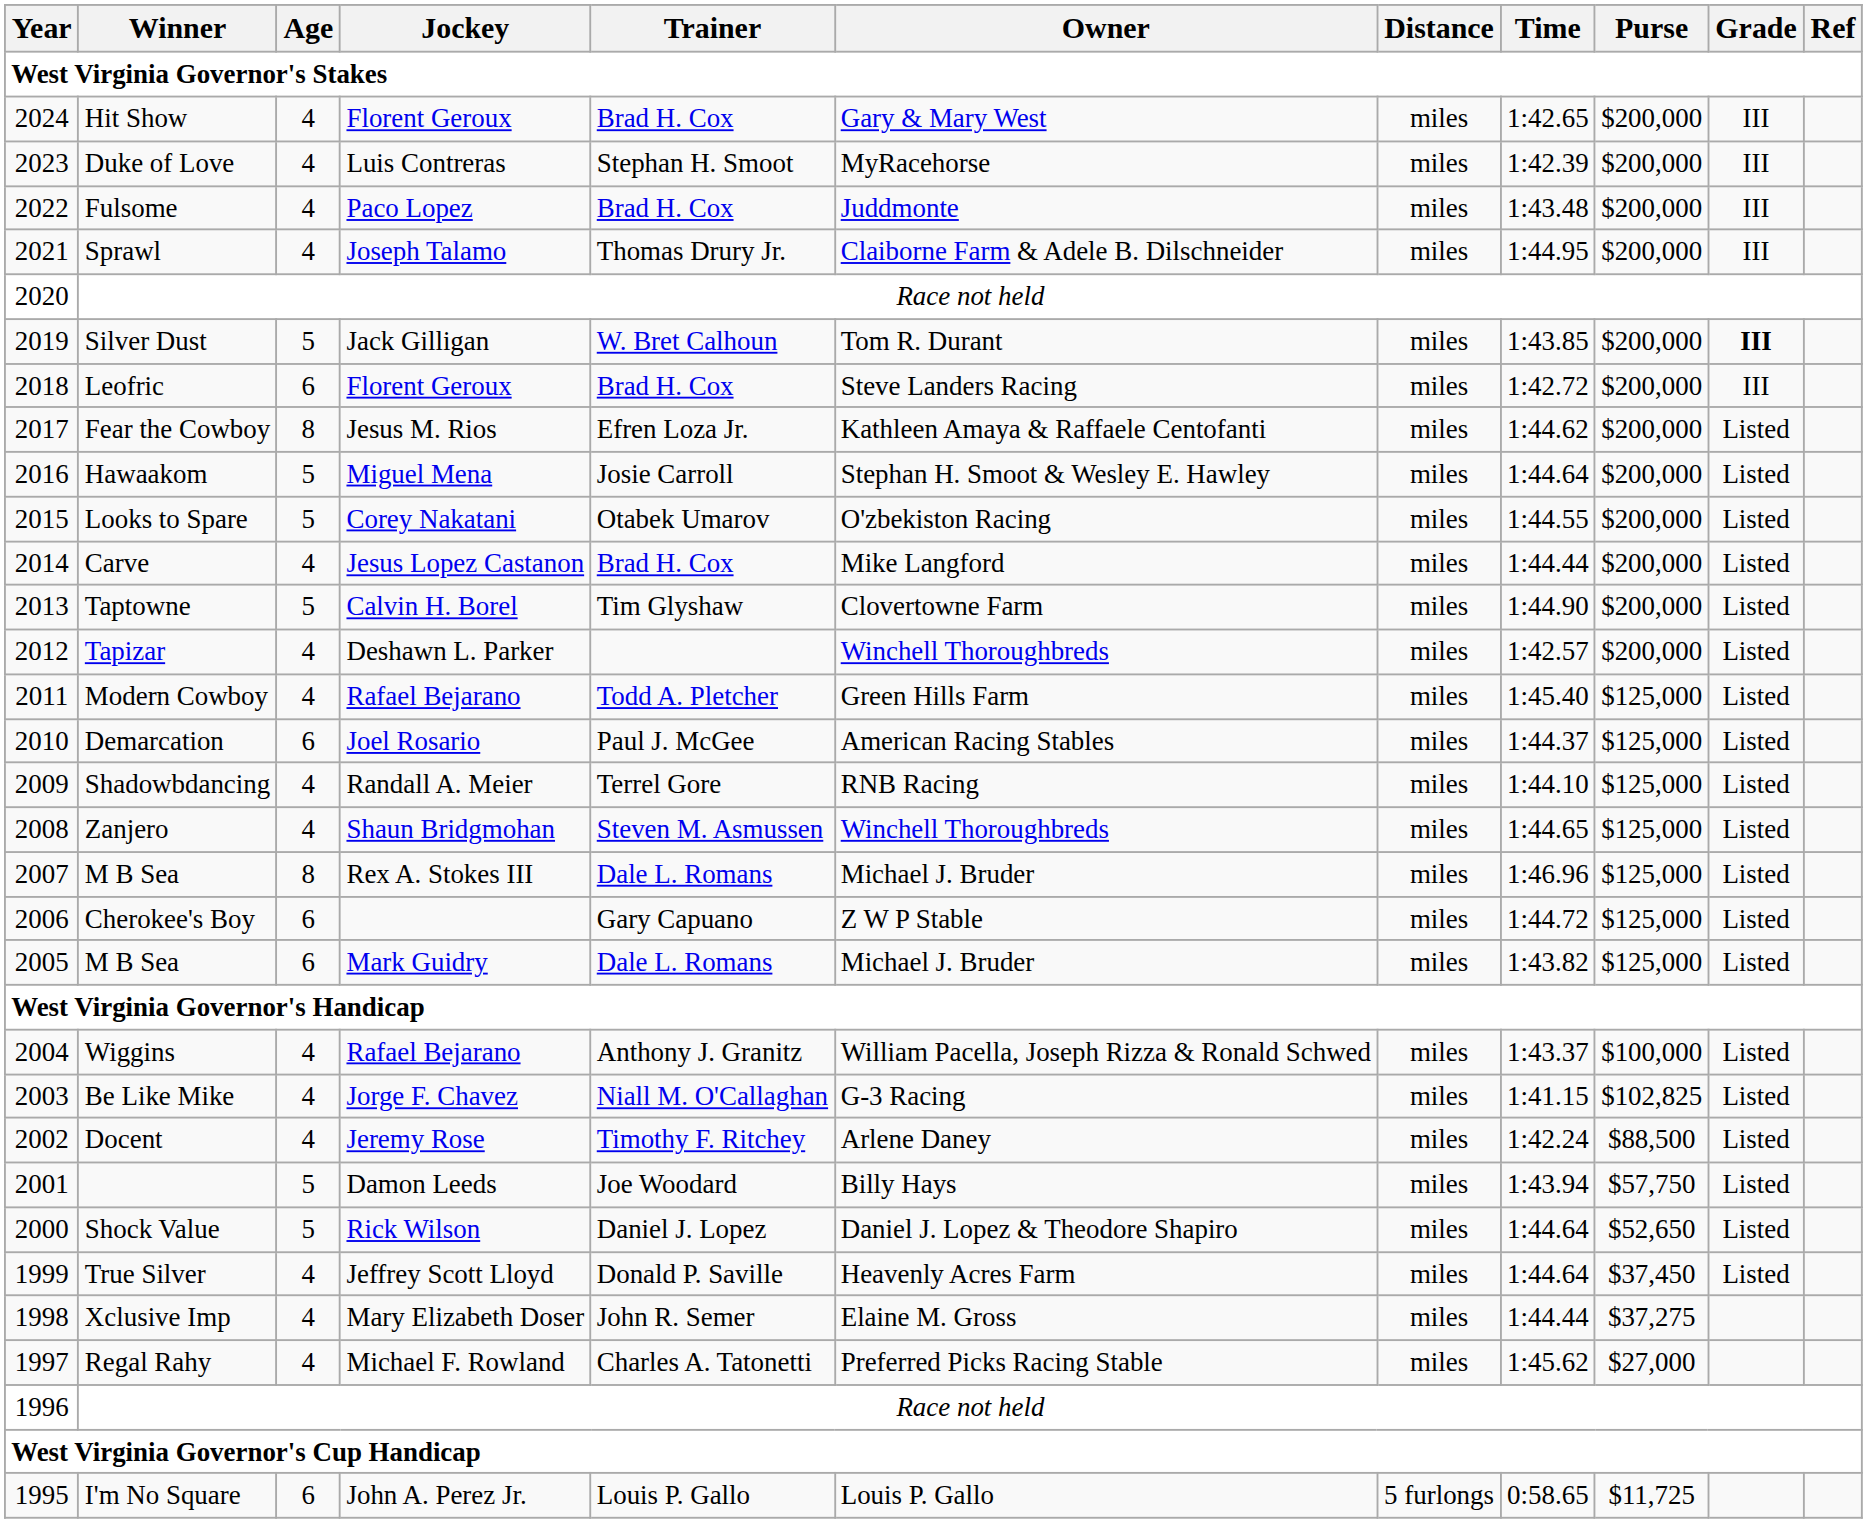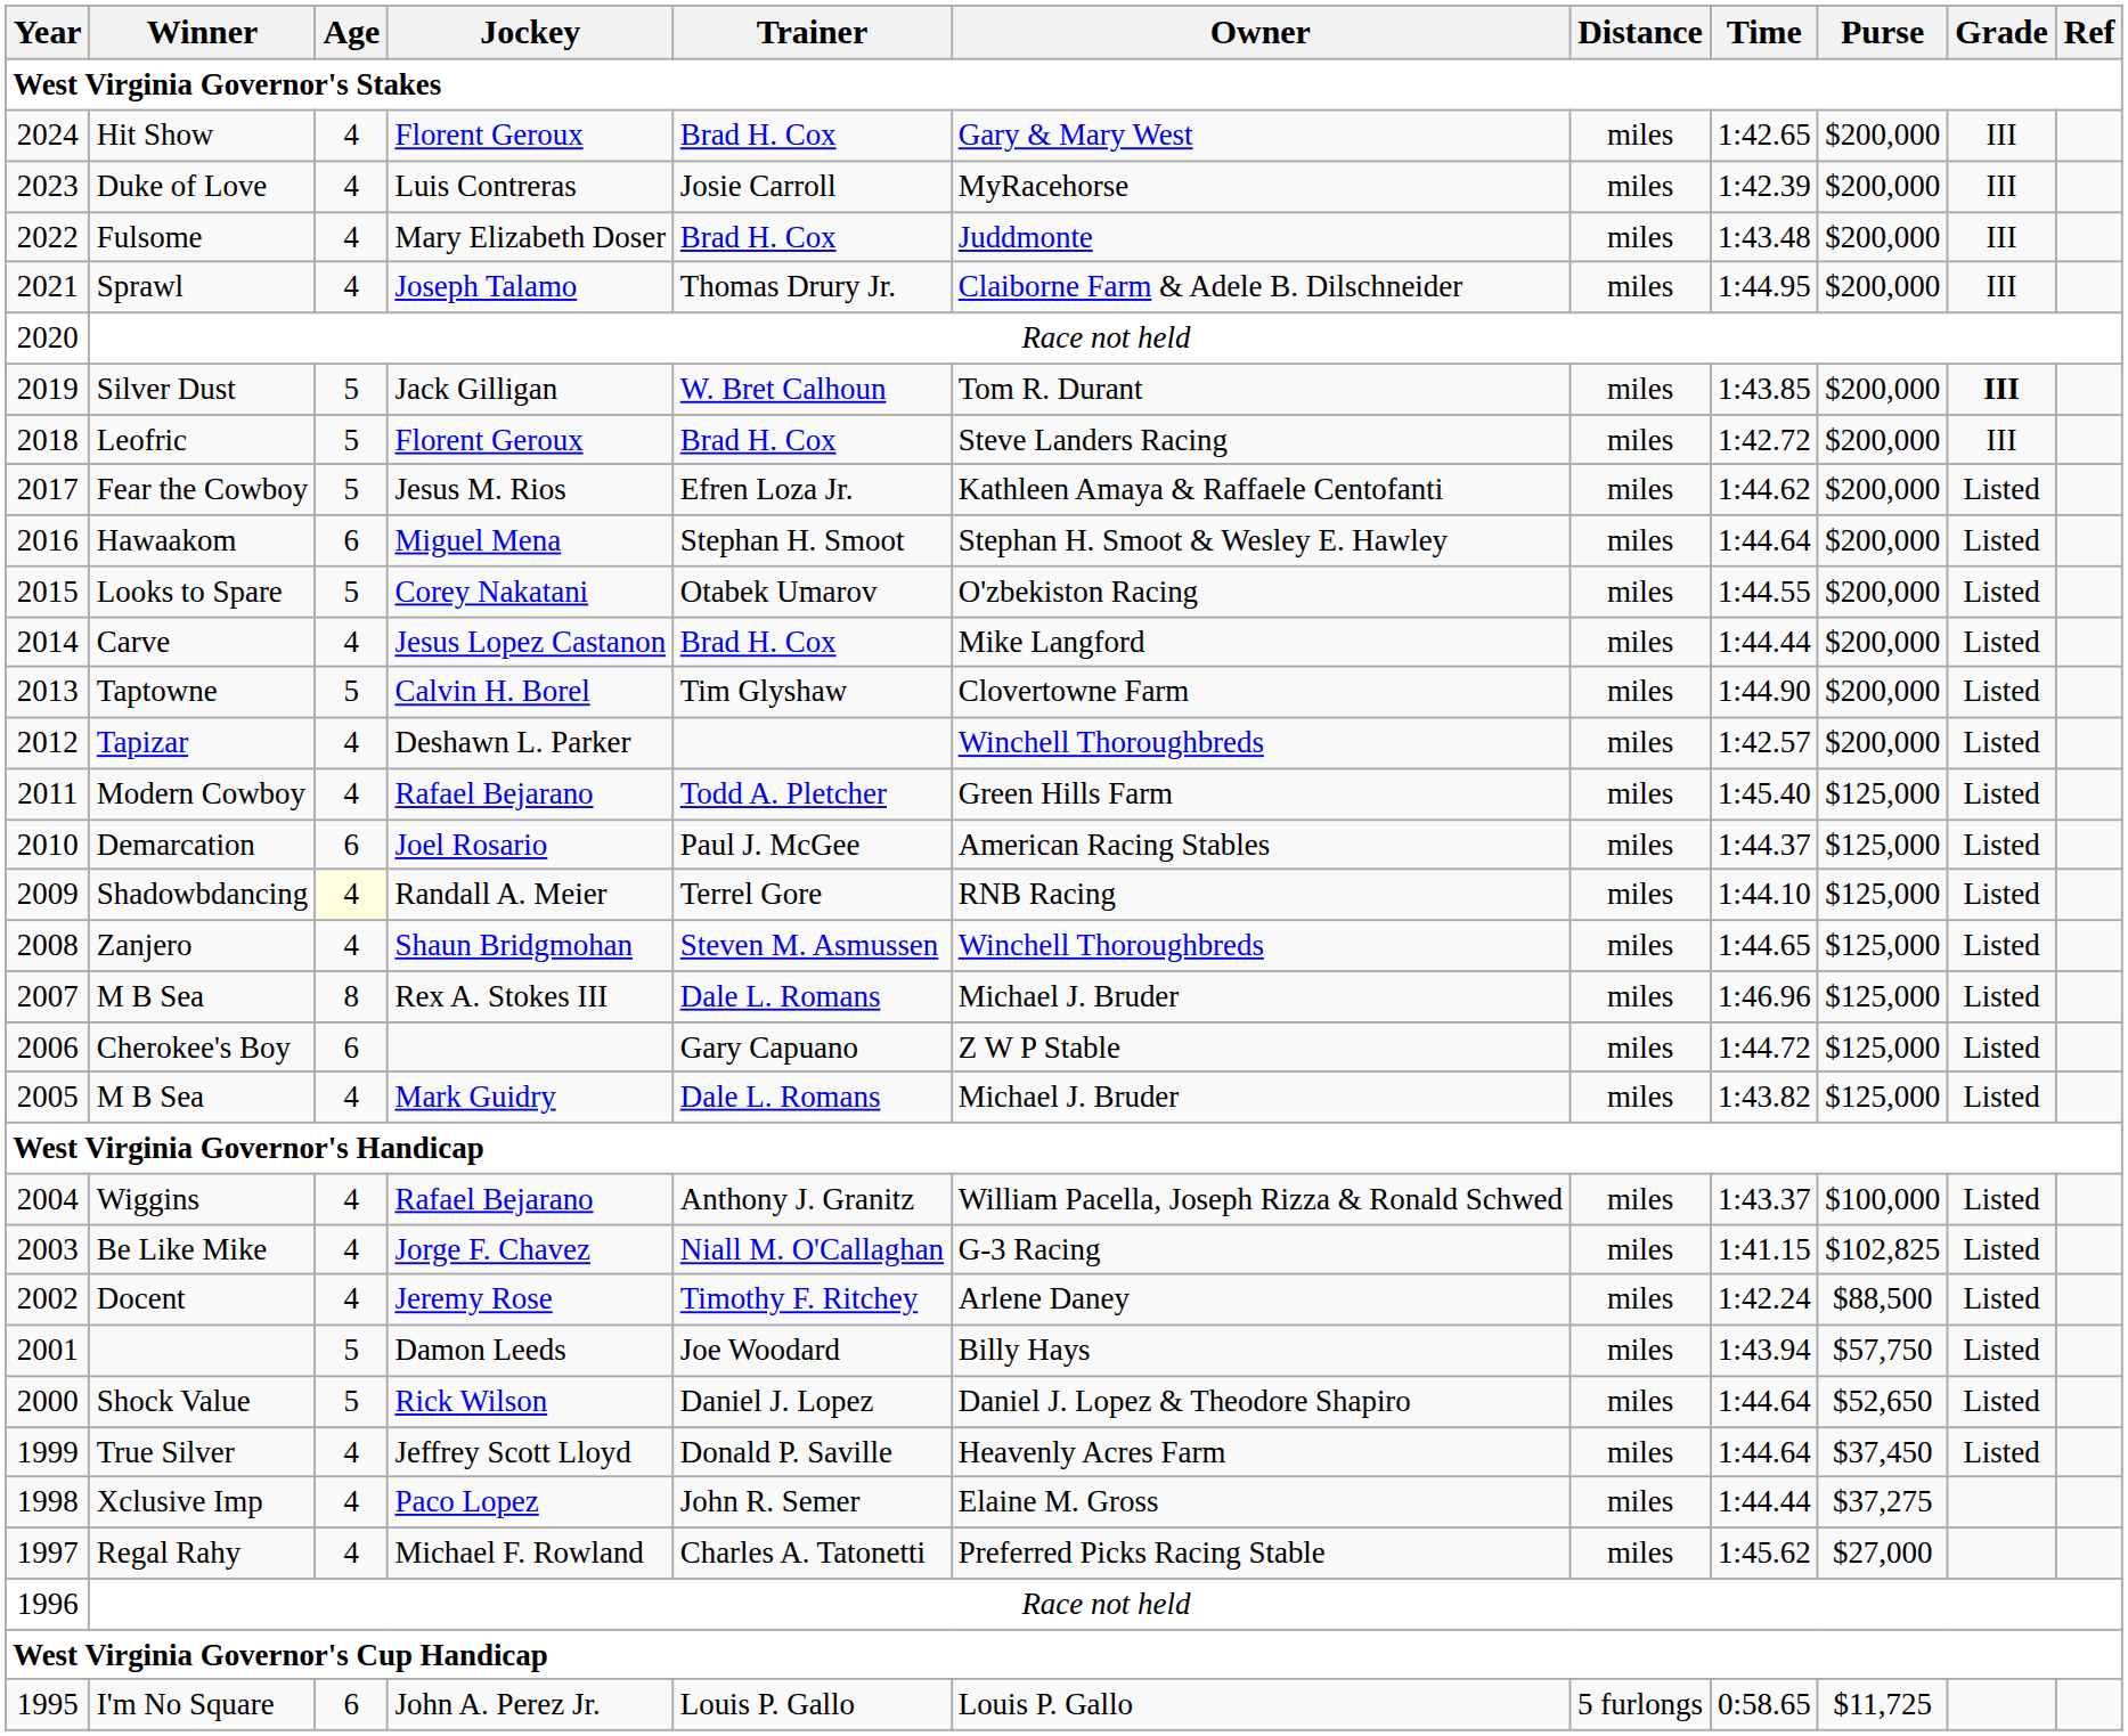 <table class="wikitable sortable">
 <tr>
 <th>Year</th>
 <th>Winner</th>
 <th>Age</th>
 <th>Jockey</th>
 <th>Trainer</th>
 <th>Owner</th>
 <th>Distance</th>
 <th>Time</th>
 <th>Purse</th>
 <th>Grade</th>
 <th>Ref</th>
 </tr>
 <tr style="font-size:90%; background-color:white">
 <td align="left" colspan=11><strong>West Virginia Governor's Stakes</strong></td>
 </tr>
 <tr style="font-size:90%;">
 <td align=center>2024</td>
 <td>Hit Show</td>
 <td align=center>4</td>
 <td><a href='#'>Florent Geroux</a></td>
 <td><a href='#'>Brad H. Cox</a></td>
 <td><a href='#'>Gary & Mary West</a></td>
 <td align=center> miles</td>
 <td align=center>1:42.65</td>
 <td align=center>$200,000</td>
 <td align=center>III</td>
 <td></td>
 </tr>
 <tr style="font-size:90%;">
 <td align=center>2023</td>
 <td>Duke of Love</td>
 <td align=center>4</td>
 <td>Luis Contreras</td>
-<td>Stephan H. Smoot</td>
+<td>Josie Carroll</td>
 <td>MyRacehorse</td>
 <td align=center> miles</td>
 <td align=center>1:42.39</td>
 <td align=center>$200,000</td>
 <td align=center>III</td>
 <td></td>
 </tr>
 <tr style="font-size:90%;">
 <td align=center>2022</td>
 <td>Fulsome</td>
 <td align=center>4</td>
-<td><a href='#'>Paco Lopez</a></td>
+<td>Mary Elizabeth Doser</td>
 <td><a href='#'>Brad H. Cox</a></td>
 <td><a href='#'>Juddmonte</a></td>
 <td align=center> miles</td>
 <td align=center>1:43.48</td>
 <td align=center>$200,000</td>
 <td align=center>III</td>
 <td></td>
 </tr>
 <tr style="font-size:90%;">
 <td align=center>2021</td>
 <td>Sprawl</td>
 <td align=center>4</td>
 <td><a href='#'>Joseph Talamo</a></td>
 <td>Thomas Drury Jr.</td>
 <td><a href='#'>Claiborne Farm</a> & Adele B. Dilschneider</td>
 <td align=center> miles</td>
 <td align=center>1:44.95</td>
 <td align=center>$200,000</td>
 <td align=center>III</td>
 <td></td>
 </tr>
 <tr style="font-size:90%; background-color:white">
 <td align="center">2020</td>
 <td align="center" colspan=10><em>Race not held</em></td>
 </tr>
 <tr style="font-size:90%;">
 <td align=center>2019</td>
 <td>Silver Dust</td>
 <td align=center>5</td>
 <td>Jack Gilligan</td>
 <td><a href='#'>W. Bret Calhoun</a></td>
 <td>Tom R. Durant</td>
 <td align=center> miles</td>
 <td align=center>1:43.85</td>
 <td align=center>$200,000</td>
 <td align=center><strong>III</strong></td>
 <td></td>
 </tr>
 <tr style="font-size:90%;">
 <td align=center>2018</td>
 <td>Leofric</td>
-<td align=center>6</td>
+<td align=center>5</td>
 <td><a href='#'>Florent Geroux</a></td>
 <td><a href='#'>Brad H. Cox</a></td>
 <td>Steve Landers Racing</td>
 <td align=center> miles</td>
 <td align=center>1:42.72</td>
 <td align=center>$200,000</td>
 <td align=center>III</td>
 <td></td>
 </tr>
 <tr style="font-size:90%;">
 <td align=center>2017</td>
 <td>Fear the Cowboy</td>
-<td align=center>8</td>
+<td align=center>5</td>
 <td>Jesus M. Rios</td>
 <td>Efren Loza Jr.</td>
 <td>Kathleen Amaya & Raffaele Centofanti</td>
 <td align=center> miles</td>
 <td align=center>1:44.62</td>
 <td align=center>$200,000</td>
 <td align=center>Listed</td>
 <td></td>
 </tr>
 <tr style="font-size:90%;">
 <td align=center>2016</td>
 <td>Hawaakom</td>
-<td align=center>5</td>
+<td align=center>6</td>
 <td><a href='#'>Miguel Mena</a></td>
-<td>Josie Carroll</td>
+<td>Stephan H. Smoot</td>
 <td>Stephan H. Smoot & Wesley E. Hawley</td>
 <td align=center> miles</td>
 <td align=center>1:44.64</td>
 <td align=center>$200,000</td>
 <td align=center>Listed</td>
 <td></td>
 </tr>
 <tr style="font-size:90%;">
 <td align=center>2015</td>
 <td>Looks to Spare</td>
 <td align=center>5</td>
 <td><a href='#'>Corey Nakatani</a></td>
 <td>Otabek Umarov</td>
 <td>O'zbekiston Racing</td>
 <td align=center> miles</td>
 <td align=center>1:44.55</td>
 <td align=center>$200,000</td>
 <td align=center>Listed</td>
 <td></td>
 </tr>
 <tr style="font-size:90%;">
 <td align=center>2014</td>
 <td>Carve</td>
 <td align=center>4</td>
 <td><a href='#'>Jesus Lopez Castanon</a></td>
 <td><a href='#'>Brad H. Cox</a></td>
 <td>Mike Langford</td>
 <td align=center> miles</td>
 <td align=center>1:44.44</td>
 <td align=center>$200,000</td>
 <td align=center>Listed</td>
 <td></td>
 </tr>
 <tr style="font-size:90%;">
 <td align=center>2013</td>
 <td>Taptowne</td>
 <td align=center>5</td>
 <td><a href='#'>Calvin H. Borel</a></td>
 <td>Tim Glyshaw</td>
 <td>Clovertowne Farm</td>
 <td align=center> miles</td>
 <td align=center>1:44.90</td>
 <td align=center>$200,000</td>
 <td align=center>Listed</td>
 <td></td>
 </tr>
 <tr style="font-size:90%;">
 <td align=center>2012</td>
 <td><a href='#'>Tapizar</a></td>
 <td align=center>4</td>
 <td>Deshawn L. Parker</td>
 <td></td>
 <td><a href='#'>Winchell Thoroughbreds</a></td>
 <td align=center> miles</td>
 <td align=center>1:42.57</td>
 <td align=center>$200,000</td>
 <td align=center>Listed</td>
 <td></td>
 </tr>
 <tr style="font-size:90%;">
 <td align=center>2011</td>
 <td>Modern Cowboy</td>
 <td align=center>4</td>
 <td><a href='#'>Rafael Bejarano</a></td>
 <td><a href='#'>Todd A. Pletcher</a></td>
 <td>Green Hills Farm</td>
 <td align=center> miles</td>
 <td align=center>1:45.40</td>
 <td align=center>$125,000</td>
 <td align=center>Listed</td>
 <td></td>
 </tr>
 <tr style="font-size:90%;">
 <td align=center>2010</td>
 <td>Demarcation</td>
 <td align=center>6</td>
 <td><a href='#'>Joel Rosario</a></td>
 <td>Paul J. McGee</td>
 <td>American Racing Stables</td>
 <td align=center> miles</td>
 <td align=center>1:44.37</td>
 <td align=center>$125,000</td>
 <td align=center>Listed</td>
 <td></td>
 </tr>
 <tr style="font-size:90%;">
 <td align=center>2009</td>
 <td>Shadowbdancing</td>
-<td align=center>4</td>
+<td align=center style="background: lightyellow;">4</td>
 <td>Randall A. Meier</td>
 <td>Terrel Gore</td>
 <td>RNB Racing</td>
 <td align=center> miles</td>
 <td align=center>1:44.10</td>
 <td align=center>$125,000</td>
 <td align=center>Listed</td>
 <td></td>
 </tr>
 <tr style="font-size:90%;">
 <td align=center>2008</td>
 <td>Zanjero</td>
 <td align=center>4</td>
 <td><a href='#'>Shaun Bridgmohan</a></td>
 <td><a href='#'>Steven M. Asmussen</a></td>
 <td><a href='#'>Winchell Thoroughbreds</a></td>
 <td align=center> miles</td>
 <td align=center>1:44.65</td>
 <td align=center>$125,000</td>
 <td align=center>Listed</td>
 <td></td>
 </tr>
 <tr style="font-size:90%;">
 <td align=center>2007</td>
 <td>M B Sea</td>
 <td align=center>8</td>
 <td>Rex A. Stokes III</td>
 <td><a href='#'>Dale L. Romans</a></td>
 <td>Michael J. Bruder</td>
 <td align=center> miles</td>
 <td align=center>1:46.96</td>
 <td align=center>$125,000</td>
 <td align=center>Listed</td>
 <td></td>
 </tr>
 <tr style="font-size:90%;">
 <td align=center>2006</td>
 <td>Cherokee's Boy</td>
 <td align=center>6</td>
 <td></td>
 <td>Gary Capuano</td>
 <td>Z W P Stable</td>
 <td align=center> miles</td>
 <td align=center>1:44.72</td>
 <td align=center>$125,000</td>
 <td align=center>Listed</td>
 <td></td>
 </tr>
 <tr style="font-size:90%;">
 <td align=center>2005</td>
 <td>M B Sea</td>
-<td align=center>6</td>
+<td align=center>4</td>
 <td><a href='#'>Mark Guidry</a></td>
 <td><a href='#'>Dale L. Romans</a></td>
 <td>Michael J. Bruder</td>
 <td align=center> miles</td>
 <td align=center>1:43.82</td>
 <td align=center>$125,000</td>
 <td align=center>Listed</td>
 <td></td>
 </tr>
 <tr style="font-size:90%; background-color:white">
 <td align="left" colspan=11><strong>West Virginia Governor's Handicap</strong></td>
 </tr>
 <tr style="font-size:90%;">
 <td align=center>2004</td>
 <td>Wiggins</td>
 <td align=center>4</td>
 <td><a href='#'>Rafael Bejarano</a></td>
 <td>Anthony J. Granitz</td>
 <td>William Pacella, Joseph Rizza & Ronald Schwed</td>
 <td align=center> miles</td>
 <td align=center>1:43.37</td>
 <td align=center>$100,000</td>
 <td align=center>Listed</td>
 <td></td>
 </tr>
 <tr style="font-size:90%;">
 <td align=center>2003</td>
 <td>Be Like Mike</td>
 <td align=center>4</td>
 <td><a href='#'>Jorge F. Chavez</a></td>
 <td><a href='#'>Niall M. O'Callaghan</a></td>
 <td>G-3 Racing</td>
 <td align=center> miles</td>
 <td align=center>1:41.15</td>
 <td align=center>$102,825</td>
 <td align=center>Listed</td>
 <td></td>
 </tr>
 <tr style="font-size:90%;">
 <td align=center>2002</td>
 <td>Docent</td>
 <td align=center>4</td>
 <td><a href='#'>Jeremy Rose</a></td>
 <td><a href='#'>Timothy F. Ritchey</a></td>
 <td>Arlene Daney</td>
 <td align=center> miles</td>
 <td align=center>1:42.24</td>
 <td align=center>$88,500</td>
 <td align=center>Listed</td>
 <td></td>
 </tr>
 <tr style="font-size:90%;">
 <td align=center>2001</td>
 <td></td>
 <td align=center>5</td>
 <td>Damon Leeds</td>
 <td>Joe Woodard</td>
 <td>Billy Hays</td>
 <td align=center> miles</td>
 <td align=center>1:43.94</td>
 <td align=center>$57,750</td>
 <td align=center>Listed</td>
 <td></td>
 </tr>
 <tr style="font-size:90%;">
 <td align=center>2000</td>
 <td>Shock Value</td>
 <td align=center>5</td>
 <td><a href='#'>Rick Wilson</a></td>
 <td>Daniel J. Lopez</td>
 <td>Daniel J. Lopez & Theodore Shapiro</td>
 <td align=center> miles</td>
 <td align=center>1:44.64</td>
 <td align=center>$52,650</td>
 <td align=center>Listed</td>
 <td></td>
 </tr>
 <tr style="font-size:90%;">
 <td align=center>1999</td>
 <td>True Silver</td>
 <td align=center>4</td>
 <td>Jeffrey Scott Lloyd</td>
 <td>Donald P. Saville</td>
 <td>Heavenly Acres Farm</td>
 <td align=center> miles</td>
 <td align=center>1:44.64</td>
 <td align=center>$37,450</td>
 <td align=center>Listed</td>
 <td></td>
 </tr>
 <tr style="font-size:90%;">
 <td align=center>1998</td>
 <td>Xclusive Imp</td>
 <td align=center>4</td>
-<td>Mary Elizabeth Doser</td>
+<td><a href='#'>Paco Lopez</a></td>
 <td>John R. Semer</td>
 <td>Elaine M. Gross</td>
 <td align=center> miles</td>
 <td align=center>1:44.44</td>
 <td align=center>$37,275</td>
 <td align=center></td>
 <td></td>
 </tr>
 <tr style="font-size:90%;">
 <td align=center>1997</td>
 <td>Regal Rahy</td>
 <td align=center>4</td>
 <td>Michael F. Rowland</td>
 <td>Charles A. Tatonetti</td>
 <td>Preferred Picks Racing Stable</td>
 <td align=center> miles</td>
 <td align=center>1:45.62</td>
 <td align=center>$27,000</td>
 <td align=center></td>
 <td></td>
 </tr>
 <tr style="font-size:90%; background-color:white">
 <td align="center">1996</td>
 <td align="center" colspan=10><em>Race not held</em></td>
 </tr>
 <tr style="font-size:90%; background-color:white">
 <td align="left" colspan=11><strong>West Virginia Governor's Cup Handicap</strong></td>
 </tr>
 <tr style="font-size:90%;">
 <td align=center>1995</td>
 <td>I'm No Square</td>
 <td align=center>6</td>
 <td>John A. Perez Jr.</td>
 <td>Louis P. Gallo</td>
 <td>Louis P. Gallo</td>
 <td align=center>5 furlongs</td>
 <td align=center>0:58.65</td>
 <td align=center>$11,725</td>
 <td align=center></td>
 <td></td>
 </tr>
 </table>
